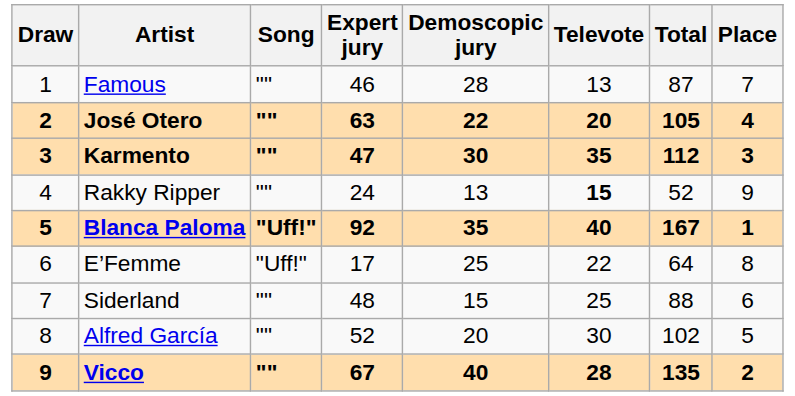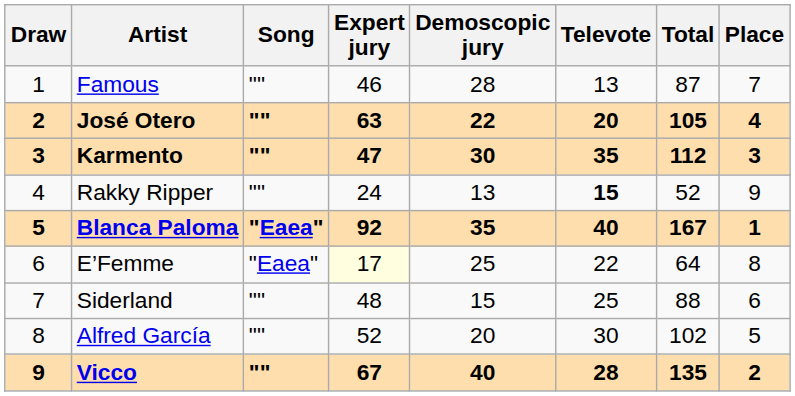 <table class="sortable wikitable" style="margin: 1em auto 1em auto; text-align:center;">
 <tr>
 <th>Draw</th>
 <th>Artist</th>
 <th>Song</th>
 <th>Expert<br>jury</th>
 <th>Demoscopic<br>jury</th>
 <th>Televote</th>
 <th>Total</th>
 <th>Place</th>
 </tr>
 <tr>
 <td>1</td>
 <td align="left"><a href='#'>Famous</a></td>
 <td align="left">""</td>
 <td>46</td>
 <td>28</td>
 <td>13</td>
 <td>87</td>
 <td>7</td>
 </tr>
 <tr style="font-weight:bold; background:navajowhite;">
 <td>2</td>
 <td align="left">José Otero</td>
 <td align="left">""</td>
 <td>63</td>
 <td>22</td>
 <td>20</td>
 <td>105</td>
 <td>4</td>
 </tr>
 <tr style="font-weight:bold; background:navajowhite;">
 <td>3</td>
 <td align="left">Karmento</td>
 <td align="left">""</td>
 <td>47</td>
 <td>30</td>
 <td>35</td>
 <td>112</td>
 <td>3</td>
 </tr>
 <tr>
 <td>4</td>
 <td align="left">Rakky Ripper</td>
 <td align="left">""</td>
 <td>24</td>
 <td>13</td>
 <td><strong>15</strong></td>
 <td>52</td>
 <td>9</td>
 </tr>
 <tr style="font-weight:bold; background:navajowhite;">
 <td>5</td>
 <td align="left"><a href='#'>Blanca Paloma</a></td>
-<td align="left">"Uff!"</td>
+<td align="left">"<a href='#'>Eaea</a>"</td>
 <td>92</td>
 <td>35</td>
 <td>40</td>
 <td>167</td>
 <td>1</td>
 </tr>
 <tr>
 <td>6</td>
 <td align="left">E’Femme</td>
-<td align="left">"Uff!"</td>
-<td>17</td>
+<td align="left">"<a href='#'>Eaea</a>"</td>
+<td style="background: lightyellow;">17</td>
 <td>25</td>
 <td>22</td>
 <td>64</td>
 <td>8</td>
 </tr>
 <tr>
 <td>7</td>
 <td align="left">Siderland</td>
 <td align="left">""</td>
 <td>48</td>
 <td>15</td>
 <td>25</td>
 <td>88</td>
 <td>6</td>
 </tr>
 <tr>
 <td>8</td>
 <td align="left"><a href='#'>Alfred García</a></td>
 <td align="left">""</td>
 <td>52</td>
 <td>20</td>
 <td>30</td>
 <td>102</td>
 <td>5</td>
 </tr>
 <tr style="font-weight:bold; background:navajowhite;">
 <td>9</td>
 <td align="left"><a href='#'>Vicco</a></td>
 <td align="left">""</td>
 <td>67</td>
 <td>40</td>
 <td>28</td>
 <td>135</td>
 <td>2</td>
 </tr>
 </table>
